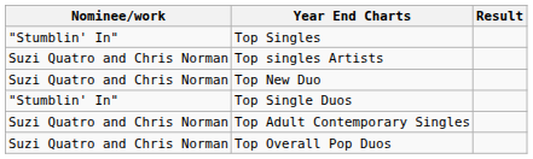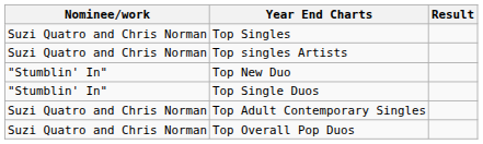 <table class="wikitable unsortable plainrowheaders" style="border:none; margin:0;">
 <tr>
 <th scope="col">Nominee/work</th>
 <th scope="col">Year End Charts</th>
 <th scope="col">Result</th>
 </tr>
 <tr>
-<td>"Stumblin' In"</td>
+<td>Suzi Quatro and Chris Norman</td>
 <td>Top Singles</td>
 <td></td>
 </tr>
 <tr>
 <td>Suzi Quatro and Chris Norman</td>
 <td>Top singles Artists</td>
 <td></td>
 </tr>
 <tr>
-<td>Suzi Quatro and Chris Norman</td>
+<td>"Stumblin' In"</td>
 <td>Top New Duo</td>
 <td></td>
 </tr>
 <tr>
 <td>"Stumblin' In"</td>
 <td>Top Single Duos</td>
 <td></td>
 </tr>
 <tr>
 <td>Suzi Quatro and Chris Norman</td>
 <td>Top Adult Contemporary Singles</td>
 <td></td>
 </tr>
 <tr>
 <td>Suzi Quatro and Chris Norman</td>
 <td>Top Overall Pop Duos</td>
 <td></td>
 </tr>
 </table>
